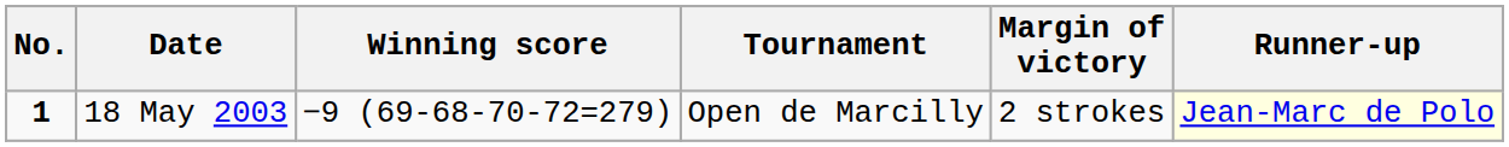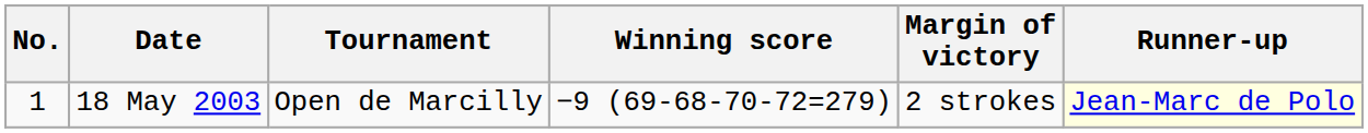 <table class="wikitable" style="font-size:95%;">
 <tr>
 <th>No.</th>
 <th>Date</th>
+<th>Tournament</th>
 <th>Winning score</th>
-<th>Tournament</th>
 <th>Margin of<br>victory</th>
 <th>Runner-up</th>
 </tr>
 <tr>
-<td align=center><strong>1</strong></td>
+<td align=center>1</td>
 <td align=right>18 May <a href='#'>2003</a></td>
+<td>Open de Marcilly</td>
 <td>−9 (69-68-70-72=279)</td>
-<td>Open de Marcilly</td>
 <td>2 strokes</td>
 <td style="background: lightyellow;"> <a href='#'>Jean-Marc de Polo</a></td>
 </tr>
 </table>
